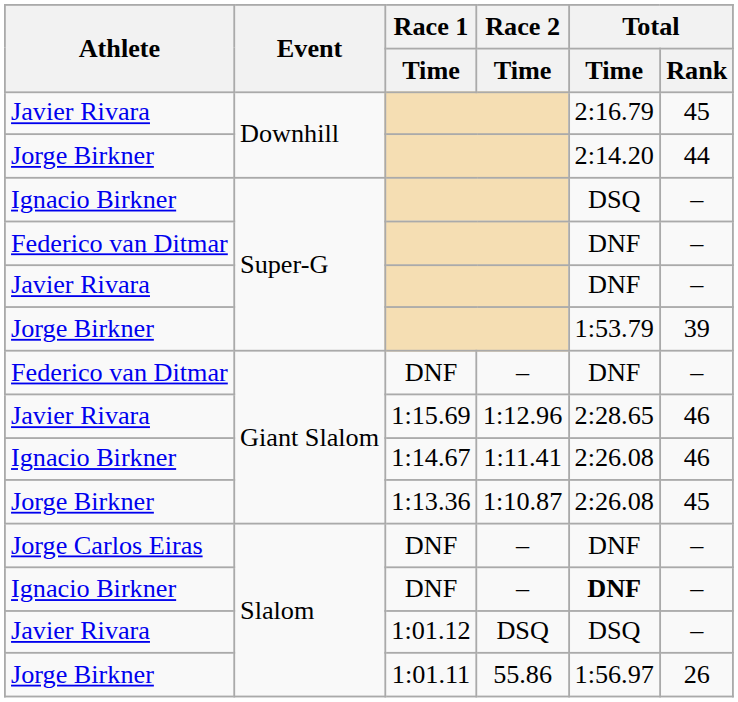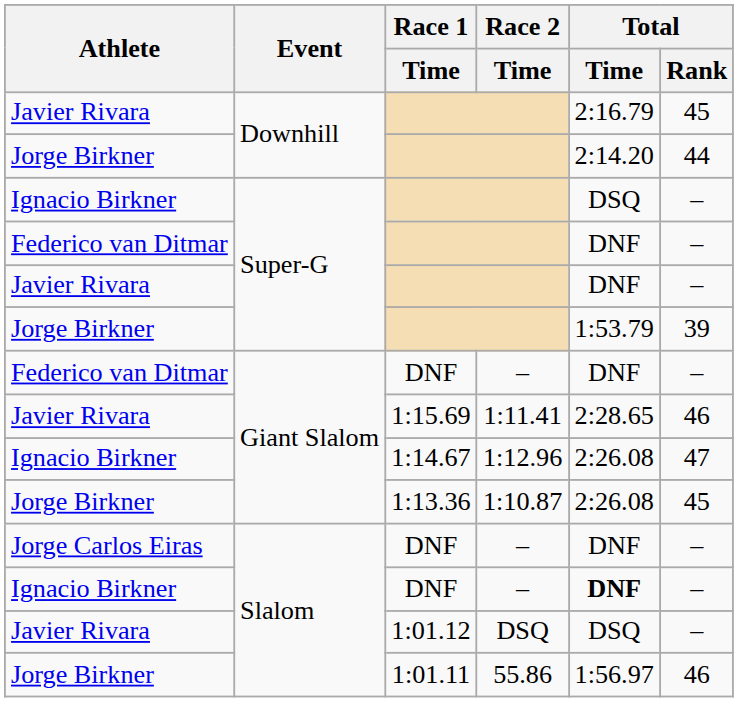 <table class="wikitable" style="font-size:90%">
 <tr>
 <th rowspan="2">Athlete</th>
 <th rowspan="2">Event</th>
 <th>Race 1</th>
 <th>Race 2</th>
 <th colspan="2">Total</th>
 </tr>
 <tr>
 <th>Time</th>
 <th>Time</th>
 <th>Time</th>
 <th>Rank</th>
 </tr>
 <tr>
 <td><a href='#'>Javier Rivara</a></td>
 <td rowspan="2">Downhill</td>
 <td colspan="2" bgcolor="wheat"></td>
 <td align="center">2:16.79</td>
 <td align="center">45</td>
 </tr>
 <tr>
 <td><a href='#'>Jorge Birkner</a></td>
 <td colspan="2" bgcolor="wheat"></td>
 <td align="center">2:14.20</td>
 <td align="center">44</td>
 </tr>
 <tr>
 <td><a href='#'>Ignacio Birkner</a></td>
 <td rowspan="4">Super-G</td>
 <td colspan="2" bgcolor="wheat"></td>
 <td align="center">DSQ</td>
 <td align="center">–</td>
 </tr>
 <tr>
 <td><a href='#'>Federico van Ditmar</a></td>
 <td colspan="2" bgcolor="wheat"></td>
 <td align="center">DNF</td>
 <td align="center">–</td>
 </tr>
 <tr>
 <td><a href='#'>Javier Rivara</a></td>
 <td colspan="2" bgcolor="wheat"></td>
 <td align="center">DNF</td>
 <td align="center">–</td>
 </tr>
 <tr>
 <td><a href='#'>Jorge Birkner</a></td>
 <td colspan="2" bgcolor="wheat"></td>
 <td align="center">1:53.79</td>
 <td align="center">39</td>
 </tr>
 <tr>
 <td><a href='#'>Federico van Ditmar</a></td>
 <td rowspan="4">Giant Slalom</td>
 <td align="center">DNF</td>
 <td align="center">–</td>
 <td align="center">DNF</td>
 <td align="center">–</td>
 </tr>
 <tr>
 <td><a href='#'>Javier Rivara</a></td>
 <td align="center">1:15.69</td>
-<td align="center">1:12.96</td>
+<td align="center">1:11.41</td>
 <td align="center">2:28.65</td>
 <td align="center">46</td>
 </tr>
 <tr>
 <td><a href='#'>Ignacio Birkner</a></td>
 <td align="center">1:14.67</td>
-<td align="center">1:11.41</td>
+<td align="center">1:12.96</td>
 <td align="center">2:26.08</td>
-<td align="center">46</td>
+<td align="center">47</td>
 </tr>
 <tr>
 <td><a href='#'>Jorge Birkner</a></td>
 <td align="center">1:13.36</td>
 <td align="center">1:10.87</td>
 <td align="center">2:26.08</td>
 <td align="center">45</td>
 </tr>
 <tr>
 <td><a href='#'>Jorge Carlos Eiras</a></td>
 <td rowspan="4">Slalom</td>
 <td align="center">DNF</td>
 <td align="center">–</td>
 <td align="center">DNF</td>
 <td align="center">–</td>
 </tr>
 <tr>
 <td><a href='#'>Ignacio Birkner</a></td>
 <td align="center">DNF</td>
 <td align="center">–</td>
 <td align="center"><strong>DNF</strong></td>
 <td align="center">–</td>
 </tr>
 <tr>
 <td><a href='#'>Javier Rivara</a></td>
 <td align="center">1:01.12</td>
 <td align="center">DSQ</td>
 <td align="center">DSQ</td>
 <td align="center">–</td>
 </tr>
 <tr>
 <td><a href='#'>Jorge Birkner</a></td>
 <td align="center">1:01.11</td>
 <td align="center">55.86</td>
 <td align="center">1:56.97</td>
-<td align="center">26</td>
+<td align="center">46</td>
 </tr>
 </table>
